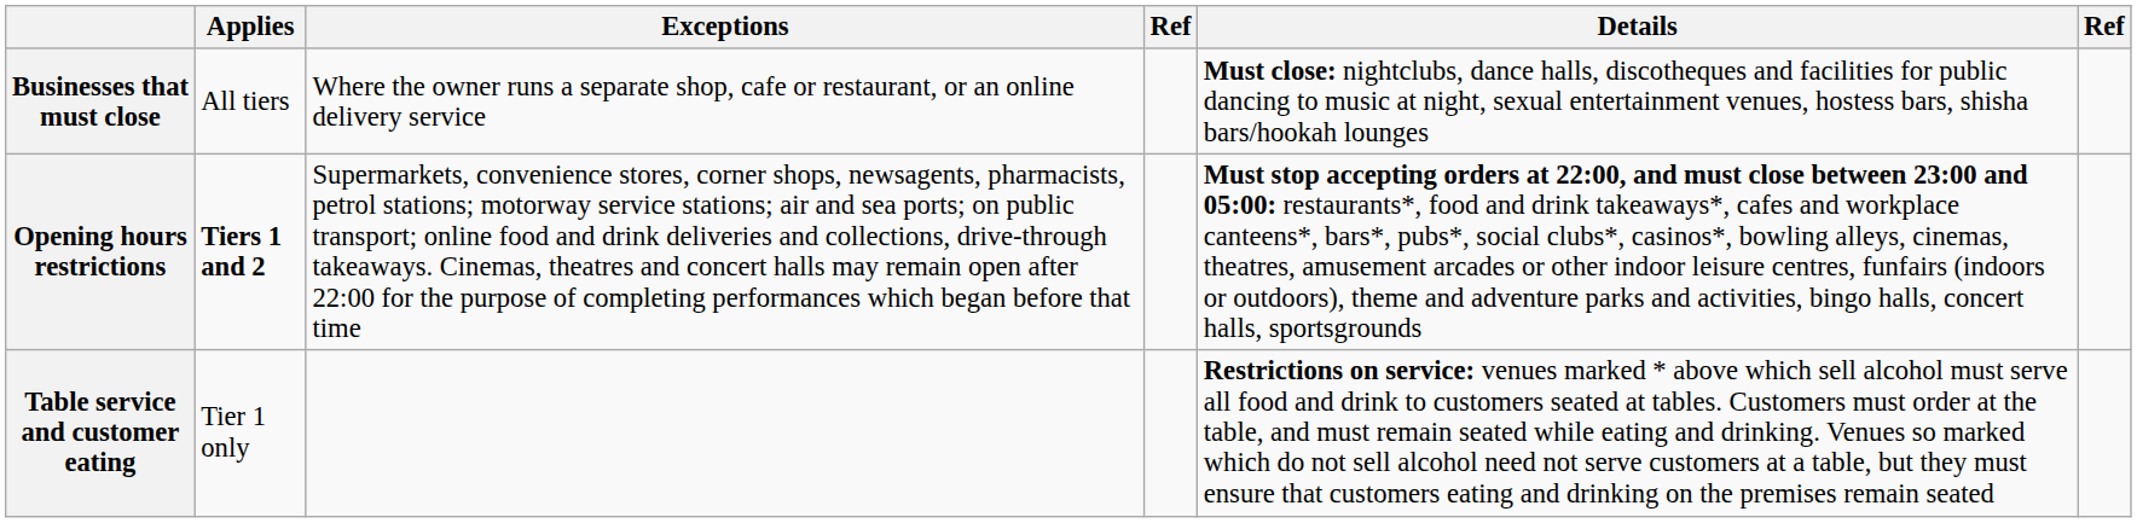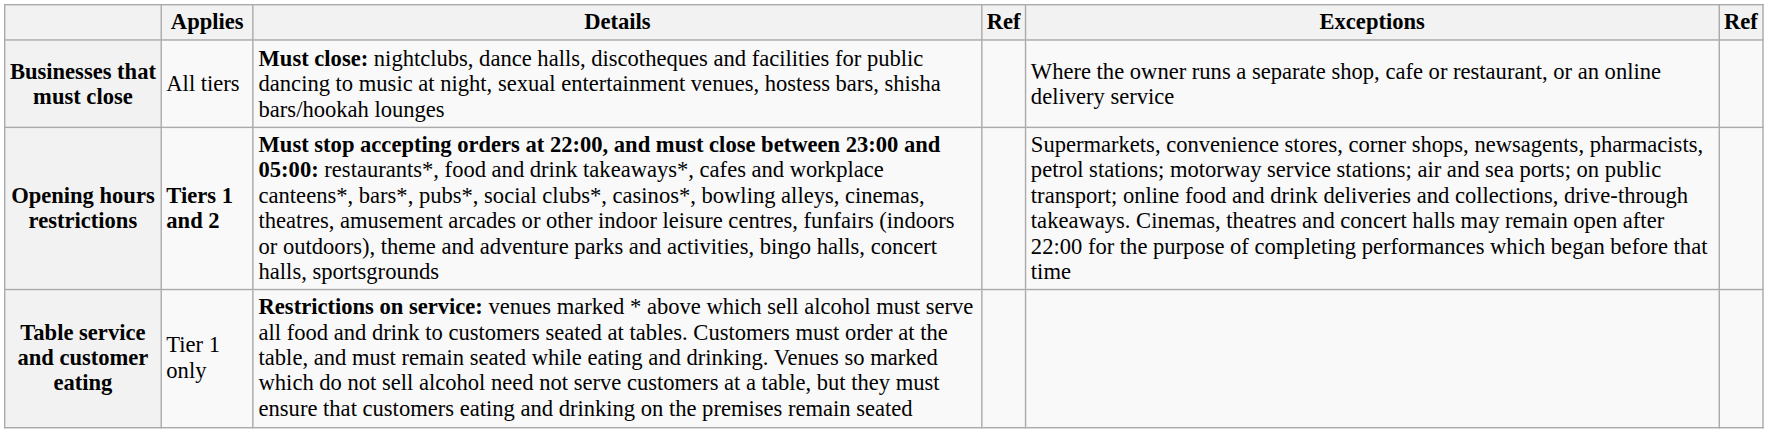 <table class="wikitable">
 <tr>
 <th></th>
 <th>Applies</th>
+<th>Details</th>
+<th>Ref</th>
 <th>Exceptions</th>
-<th>Ref</th>
-<th>Details</th>
 <th>Ref</th>
 </tr>
 <tr>
 <th>Businesses that must close</th>
 <td>All tiers</td>
+<td><strong>Must close:</strong> nightclubs, dance halls, discotheques and facilities for public dancing to music at night, sexual entertainment venues, hostess bars, shisha bars/hookah lounges</td>
+<td></td>
 <td>Where the owner runs a separate shop, cafe or restaurant, or an online delivery service</td>
-<td></td>
-<td><strong>Must close:</strong> nightclubs, dance halls, discotheques and facilities for public dancing to music at night, sexual entertainment venues, hostess bars, shisha bars/hookah lounges</td>
 <td></td>
 </tr>
 <tr>
 <th>Opening hours restrictions</th>
 <td><strong>Tiers 1 and 2</strong></td>
+<td><strong>Must stop accepting orders at 22:00, and must close between 23:00 and 05:00:</strong> restaurants*, food and drink takeaways*, cafes and workplace canteens*, bars*, pubs*, social clubs*, casinos*, bowling alleys, cinemas, theatres, amusement arcades or other indoor leisure centres, funfairs (indoors or outdoors), theme and adventure parks and activities, bingo halls,  concert halls, sportsgrounds</td>
+<td></td>
 <td>Supermarkets, convenience stores, corner shops, newsagents, pharmacists, petrol stations; motorway service stations; air and sea ports; on public transport;  online food and drink deliveries and collections, drive-through takeaways. Cinemas, theatres and concert halls may remain open after 22:00 for the purpose of completing performances which began before that time</td>
-<td></td>
-<td><strong>Must stop accepting orders at 22:00, and must close between 23:00 and 05:00:</strong> restaurants*, food and drink takeaways*, cafes and workplace canteens*, bars*, pubs*, social clubs*, casinos*, bowling alleys, cinemas, theatres, amusement arcades or other indoor leisure centres, funfairs (indoors or outdoors), theme and adventure parks and activities, bingo halls,  concert halls, sportsgrounds</td>
 <td></td>
 </tr>
 <tr>
 <th>Table service and customer eating</th>
 <td>Tier 1 only</td>
+<td><strong>Restrictions on service:</strong> venues marked * above which sell alcohol must serve all food and drink to customers seated at tables. Customers must order at the table, and must remain seated while eating and drinking. Venues so marked which do not sell alcohol need not serve customers at a table, but they must ensure that customers eating and drinking on the premises remain seated</td>
 <td></td>
 <td></td>
-<td><strong>Restrictions on service:</strong> venues marked * above which sell alcohol must serve all food and drink to customers seated at tables. Customers must order at the table, and must remain seated while eating and drinking. Venues so marked which do not sell alcohol need not serve customers at a table, but they must ensure that customers eating and drinking on the premises remain seated</td>
 <td></td>
 </tr>
 </table>
